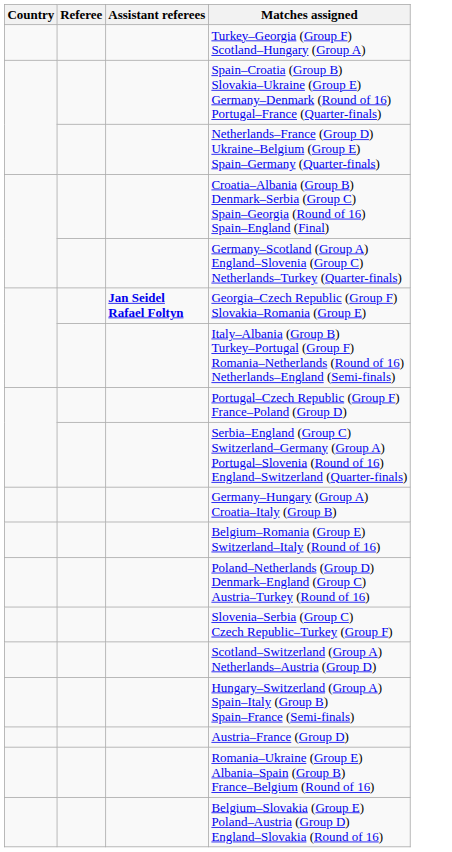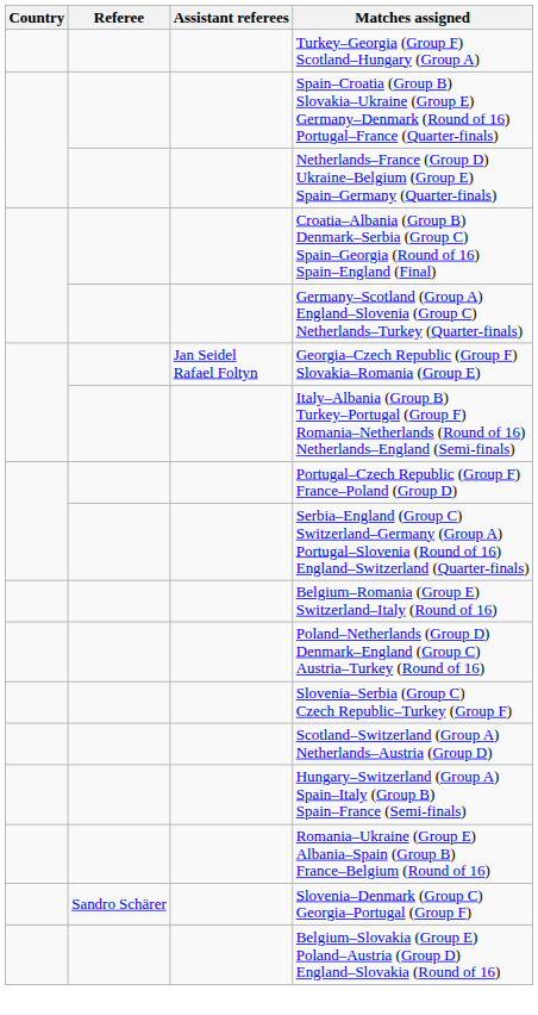 <table class="wikitable sortable">
 <tr>
 <th>Country</th>
 <th>Referee</th>
 <th class="unsortable">Assistant referees</th>
 <th class="unsortable">Matches assigned</th>
 </tr>
 <tr>
 <td></td>
 <td data-sort-value="Tello, Facundo"></td>
 <td><br></td>
 <td><a href='#'>Turkey–Georgia</a> (<a href='#'>Group F</a>)<br><a href='#'>Scotland–Hungary</a> (<a href='#'>Group A</a>)</td>
 </tr>
 <tr>
 <td rowspan="2"></td>
 <td data-sort-value="Oliver, Michael"></td>
 <td><br></td>
 <td><a href='#'>Spain–Croatia</a> (<a href='#'>Group B</a>)<br><a href='#'>Slovakia–Ukraine</a> (<a href='#'>Group E</a>)<br><a href='#'>Germany–Denmark</a> (<a href='#'>Round of 16</a>)<br><a href='#'>Portugal–France</a> (<a href='#'>Quarter-finals</a>)</td>
 </tr>
 <tr>
 <td data-sort-value="Taylor, Anthony"></td>
 <td><br></td>
 <td><a href='#'>Netherlands–France</a> (<a href='#'>Group D</a>)<br><a href='#'>Ukraine–Belgium</a> (<a href='#'>Group E</a>)<br><a href='#'>Spain–Germany</a> (<a href='#'>Quarter-finals</a>)</td>
 </tr>
 <tr>
 <td rowspan="2"></td>
 <td data-sort-value="Letexier, François"></td>
 <td><br></td>
 <td><a href='#'>Croatia–Albania</a> (<a href='#'>Group B</a>)<br><a href='#'>Denmark–Serbia</a> (<a href='#'>Group C</a>)<br><a href='#'>Spain–Georgia</a> (<a href='#'>Round of 16</a>)<br><a href='#'>Spain–England</a> (<a href='#'>Final</a>)</td>
 </tr>
 <tr>
 <td data-sort-value="Turpin, Clement"></td>
 <td><br></td>
 <td><a href='#'>Germany–Scotland</a> (<a href='#'>Group A</a>)<br><a href='#'>England–Slovenia</a> (<a href='#'>Group C</a>)<br><a href='#'>Netherlands–Turkey</a> (<a href='#'>Quarter-finals</a>)</td>
 </tr>
 <tr>
 <td rowspan="2"></td>
 <td data-sort-value="Siebert, Daniel"></td>
-<td><strong><a href='#'>Jan Seidel</a><br><a href='#'>Rafael Foltyn</a></strong></td>
+<td><a href='#'>Jan Seidel</a><br><a href='#'>Rafael Foltyn</a></td>
 <td><a href='#'>Georgia–Czech Republic</a> (<a href='#'>Group F</a>)<br><a href='#'>Slovakia–Romania</a> (<a href='#'>Group E</a>)</td>
 </tr>
 <tr>
 <td data-sort-value="Zwayer, Felix"></td>
 <td><br></td>
 <td><a href='#'>Italy–Albania</a> (<a href='#'>Group B</a>)<br><a href='#'>Turkey–Portugal</a> (<a href='#'>Group F</a>)<br><a href='#'>Romania–Netherlands</a> (<a href='#'>Round of 16</a>)<br><a href='#'>Netherlands–England</a> (<a href='#'>Semi-finals</a>)</td>
 </tr>
 <tr>
 <td rowspan="2"></td>
 <td data-sort-value="Guida, Marco"></td>
 <td><br></td>
 <td><a href='#'>Portugal–Czech Republic</a> (<a href='#'>Group F</a>)<br><a href='#'>France–Poland</a> (<a href='#'>Group D</a>)</td>
 </tr>
 <tr>
 <td data-sort-value="Orsato, Daniele"></td>
 <td><br></td>
 <td><a href='#'>Serbia–England</a> (<a href='#'>Group C</a>)<br><a href='#'>Switzerland–Germany</a> (<a href='#'>Group A</a>)<br><a href='#'>Portugal–Slovenia</a> (<a href='#'>Round of 16</a>)<br><a href='#'>England–Switzerland</a> (<a href='#'>Quarter-finals</a>)</td>
-</tr>
-<tr>
-<td></td>
-<td data-sort-value="Makkelie, Danny"></td>
-<td><br></td>
-<td><a href='#'>Germany–Hungary</a> (<a href='#'>Group A</a>)<br><a href='#'>Croatia–Italy</a> (<a href='#'>Group B</a>)</td>
 </tr>
 <tr>
 <td></td>
 <td data-sort-value="Marciniak, Szymon"></td>
 <td><br></td>
 <td><a href='#'>Belgium–Romania</a> (<a href='#'>Group E</a>)<br><a href='#'>Switzerland–Italy</a> (<a href='#'>Round of 16</a>)</td>
 </tr>
 <tr>
 <td></td>
 <td data-sort-value="Soares Dias, Artur"></td>
 <td><br></td>
 <td><a href='#'>Poland–Netherlands</a> (<a href='#'>Group D</a>)<br><a href='#'>Denmark–England</a> (<a href='#'>Group C</a>)<br><a href='#'>Austria–Turkey</a> (<a href='#'>Round of 16</a>)</td>
 </tr>
 <tr>
 <td></td>
 <td data-sort-value="Kovacs, Istvan"></td>
 <td><br></td>
 <td><a href='#'>Slovenia–Serbia</a> (<a href='#'>Group C</a>)<br><a href='#'>Czech Republic–Turkey</a> (<a href='#'>Group F</a>)</td>
 </tr>
 <tr>
 <td></td>
 <td data-sort-value="Kruzliak, Ivan"></td>
 <td><br></td>
 <td><a href='#'>Scotland–Switzerland</a> (<a href='#'>Group A</a>)<br><a href='#'>Netherlands–Austria</a> (<a href='#'>Group D</a>)</td>
 </tr>
 <tr>
 <td></td>
 <td data-sort-value="Vincic, Slavko"></td>
 <td><br></td>
 <td><a href='#'>Hungary–Switzerland</a> (<a href='#'>Group A</a>)<br><a href='#'>Spain–Italy</a> (<a href='#'>Group B</a>)<br><a href='#'>Spain–France</a> (<a href='#'>Semi-finals</a>)</td>
 </tr>
 <tr>
 <td></td>
-<td data-sort-value="Gil Manzano, Jesus"></td>
+<td data-sort-value="Nyberg, Glenn"></td>
 <td><br></td>
-<td><a href='#'>Austria–France</a> (<a href='#'>Group D</a>)</td>
+<td><a href='#'>Romania–Ukraine</a> (<a href='#'>Group E</a>)<br><a href='#'>Albania–Spain</a> (<a href='#'>Group B</a>)<br><a href='#'>France–Belgium</a> (<a href='#'>Round of 16</a>)</td>
 </tr>
 <tr>
 <td></td>
-<td data-sort-value="Nyberg, Glenn"></td>
+<td data-sort-value="Scharer, Sandro"><a href='#'>Sandro Schärer</a></td>
 <td><br></td>
-<td><a href='#'>Romania–Ukraine</a> (<a href='#'>Group E</a>)<br><a href='#'>Albania–Spain</a> (<a href='#'>Group B</a>)<br><a href='#'>France–Belgium</a> (<a href='#'>Round of 16</a>)</td>
+<td><a href='#'>Slovenia–Denmark</a> (<a href='#'>Group C</a>)<br><a href='#'>Georgia–Portugal</a> (<a href='#'>Group F</a>)</td>
 </tr>
 <tr>
 <td></td>
 <td data-sort-value="Meler, Halil"></td>
 <td><br></td>
 <td><a href='#'>Belgium–Slovakia</a> (<a href='#'>Group E</a>)<br><a href='#'>Poland–Austria</a> (<a href='#'>Group D</a>)<br><a href='#'>England–Slovakia</a> (<a href='#'>Round of 16</a>)</td>
 </tr>
 </table>
